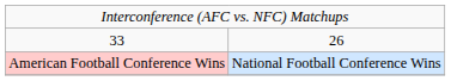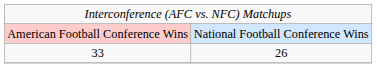 <table class="wikitable" style="text-align: center;">
 <tr>
 <td colspan="2"><em>Interconference (AFC vs. NFC) Matchups</em></td>
+</tr>
+<tr>
+<td bgcolor="#FFCCCC">American Football Conference Wins</td>
+<td bgcolor="#D0E7FF">National Football Conference Wins</td>
 </tr>
 <tr>
 <td>33</td>
 <td>26</td>
 </tr>
 <tr>
-<td bgcolor="#FFCCCC">American Football Conference Wins</td>
-<td bgcolor="#D0E7FF">National Football Conference Wins</td>
-</tr>
-<tr>
 </tr>
 </table>
